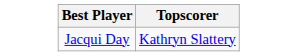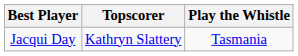 <table class=wikitable style="text-align:center; margin:auto">
 <tr>
 <th>Best Player</th>
 <th>Topscorer</th>
+<th>Play the Whistle</th>
 </tr>
 <tr>
 <td> <a href='#'>Jacqui Day</a></td>
 <td> <a href='#'>Kathryn Slattery</a></td>
+<td> <a href='#'>Tasmania</a></td>
 </tr>
 </table>
